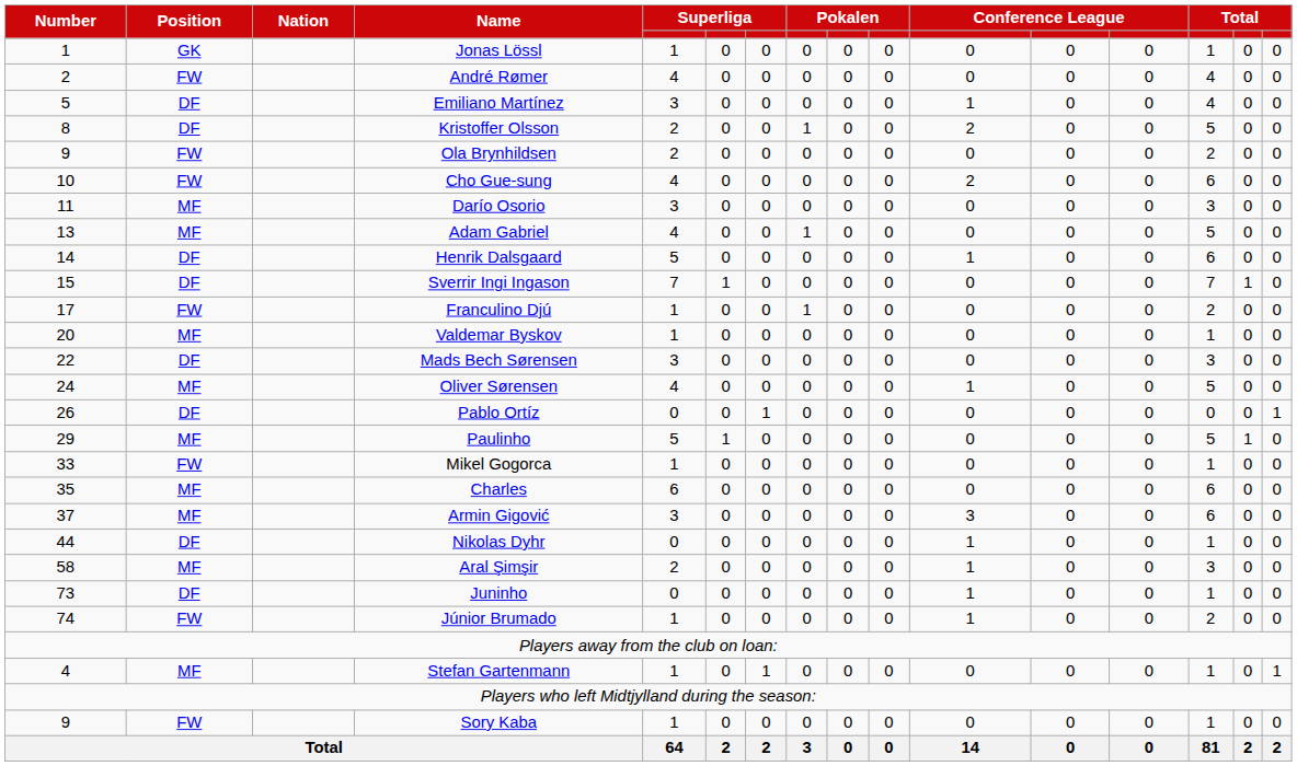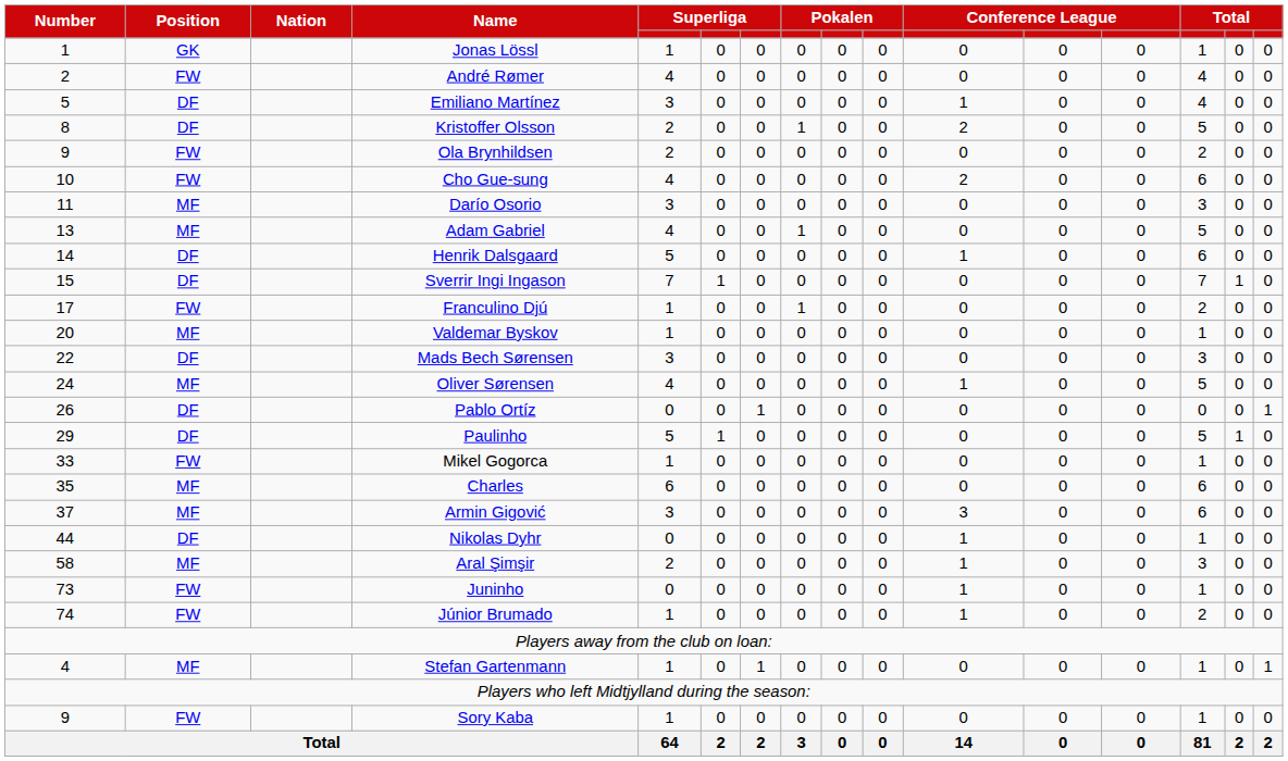 <table class="wikitable sortable" style="text-align:center; width:100%">
 <tr>
 <th rowspan=2 style=background-color:#cc0609;color:#FFFFFF>Number</th>
 <th rowspan=2 style=background-color:#cc0609;color:#FFFFFF>Position</th>
 <th rowspan=2 style=background-color:#cc0609;color:#FFFFFF>Nation</th>
 <th rowspan=2 style=background-color:#cc0609;color:#FFFFFF>Name</th>
 <th colspan=3 style=background:#cc0609;color:#FFFFFF>Superliga</th>
 <th colspan=3 style=background:#cc0609;color:#FFFFFF>Pokalen</th>
 <th colspan=3 style=background:#cc0609;color:#FFFFFF>Conference League</th>
 <th colspan=3 style=background:#cc0609;color:#FFFFFF>Total</th>
 </tr>
 <tr>
 <th style=background-color:#cc0609;color:#FFFFFF></th>
 <th style=background-color:#cc0609;color:#FFFFFF></th>
 <th style=background-color:#cc0609;color:#FFFFFF></th>
 <th style=background-color:#cc0609;color:#FFFFFF></th>
 <th style=background-color:#cc0609;color:#FFFFFF></th>
 <th style=background-color:#cc0609;color:#FFFFFF></th>
 <th style=background-color:#cc0609;color:#FFFFFF></th>
 <th style=background-color:#cc0609;color:#FFFFFF></th>
 <th style=background-color:#cc0609;color:#FFFFFF></th>
 <th style=background-color:#cc0609;color:#FFFFFF></th>
 <th style=background-color:#cc0609;color:#FFFFFF></th>
 <th style=background-color:#cc0609;color:#FFFFFF></th>
 </tr>
 <tr>
 <td>1</td>
 <td><a href='#'>GK</a></td>
 <td></td>
 <td><a href='#'>Jonas Lössl</a></td>
 <td>1</td>
 <td>0</td>
 <td>0</td>
 <td>0</td>
 <td>0</td>
 <td>0</td>
 <td>0</td>
 <td>0</td>
 <td>0</td>
 <td>1</td>
 <td>0</td>
 <td>0</td>
 </tr>
 <tr>
 <td>2</td>
 <td><a href='#'>FW</a></td>
 <td></td>
 <td><a href='#'>André Rømer</a></td>
 <td>4</td>
 <td>0</td>
 <td>0</td>
 <td>0</td>
 <td>0</td>
 <td>0</td>
 <td>0</td>
 <td>0</td>
 <td>0</td>
 <td>4</td>
 <td>0</td>
 <td>0</td>
 </tr>
 <tr>
 <td>5</td>
 <td><a href='#'>DF</a></td>
 <td></td>
 <td><a href='#'>Emiliano Martínez</a></td>
 <td>3</td>
 <td>0</td>
 <td>0</td>
 <td>0</td>
 <td>0</td>
 <td>0</td>
 <td>1</td>
 <td>0</td>
 <td>0</td>
 <td>4</td>
 <td>0</td>
 <td>0</td>
 </tr>
 <tr>
 <td>8</td>
 <td><a href='#'>DF</a></td>
 <td></td>
 <td><a href='#'>Kristoffer Olsson</a></td>
 <td>2</td>
 <td>0</td>
 <td>0</td>
 <td>1</td>
 <td>0</td>
 <td>0</td>
 <td>2</td>
 <td>0</td>
 <td>0</td>
 <td>5</td>
 <td>0</td>
 <td>0</td>
 </tr>
 <tr>
 <td>9</td>
 <td><a href='#'>FW</a></td>
 <td></td>
 <td><a href='#'>Ola Brynhildsen</a></td>
 <td>2</td>
 <td>0</td>
 <td>0</td>
 <td>0</td>
 <td>0</td>
 <td>0</td>
 <td>0</td>
 <td>0</td>
 <td>0</td>
 <td>2</td>
 <td>0</td>
 <td>0</td>
 </tr>
 <tr>
 <td>10</td>
 <td><a href='#'>FW</a></td>
 <td></td>
 <td><a href='#'>Cho Gue-sung</a></td>
 <td>4</td>
 <td>0</td>
 <td>0</td>
 <td>0</td>
 <td>0</td>
 <td>0</td>
 <td>2</td>
 <td>0</td>
 <td>0</td>
 <td>6</td>
 <td>0</td>
 <td>0</td>
 </tr>
 <tr>
 <td>11</td>
 <td><a href='#'>MF</a></td>
 <td></td>
 <td><a href='#'>Darío Osorio</a></td>
 <td>3</td>
 <td>0</td>
 <td>0</td>
 <td>0</td>
 <td>0</td>
 <td>0</td>
 <td>0</td>
 <td>0</td>
 <td>0</td>
 <td>3</td>
 <td>0</td>
 <td>0</td>
 </tr>
 <tr>
 <td>13</td>
 <td><a href='#'>MF</a></td>
 <td></td>
 <td><a href='#'>Adam Gabriel</a></td>
 <td>4</td>
 <td>0</td>
 <td>0</td>
 <td>1</td>
 <td>0</td>
 <td>0</td>
 <td>0</td>
 <td>0</td>
 <td>0</td>
 <td>5</td>
 <td>0</td>
 <td>0</td>
 </tr>
 <tr>
 <td>14</td>
 <td><a href='#'>DF</a></td>
 <td></td>
 <td><a href='#'>Henrik Dalsgaard</a></td>
 <td>5</td>
 <td>0</td>
 <td>0</td>
 <td>0</td>
 <td>0</td>
 <td>0</td>
 <td>1</td>
 <td>0</td>
 <td>0</td>
 <td>6</td>
 <td>0</td>
 <td>0</td>
 </tr>
 <tr>
 <td>15</td>
 <td><a href='#'>DF</a></td>
 <td></td>
 <td><a href='#'>Sverrir Ingi Ingason</a></td>
 <td>7</td>
 <td>1</td>
 <td>0</td>
 <td>0</td>
 <td>0</td>
 <td>0</td>
 <td>0</td>
 <td>0</td>
 <td>0</td>
 <td>7</td>
 <td>1</td>
 <td>0</td>
 </tr>
 <tr>
 <td>17</td>
 <td><a href='#'>FW</a></td>
 <td></td>
 <td><a href='#'>Franculino Djú</a></td>
 <td>1</td>
 <td>0</td>
 <td>0</td>
 <td>1</td>
 <td>0</td>
 <td>0</td>
 <td>0</td>
 <td>0</td>
 <td>0</td>
 <td>2</td>
 <td>0</td>
 <td>0</td>
 </tr>
 <tr>
 <td>20</td>
 <td><a href='#'>MF</a></td>
 <td></td>
 <td><a href='#'>Valdemar Byskov</a></td>
 <td>1</td>
 <td>0</td>
 <td>0</td>
 <td>0</td>
 <td>0</td>
 <td>0</td>
 <td>0</td>
 <td>0</td>
 <td>0</td>
 <td>1</td>
 <td>0</td>
 <td>0</td>
 </tr>
 <tr>
 <td>22</td>
 <td><a href='#'>DF</a></td>
 <td></td>
 <td><a href='#'>Mads Bech Sørensen</a></td>
 <td>3</td>
 <td>0</td>
 <td>0</td>
 <td>0</td>
 <td>0</td>
 <td>0</td>
 <td>0</td>
 <td>0</td>
 <td>0</td>
 <td>3</td>
 <td>0</td>
 <td>0</td>
 </tr>
 <tr>
 <td>24</td>
 <td><a href='#'>MF</a></td>
 <td></td>
 <td><a href='#'>Oliver Sørensen</a></td>
 <td>4</td>
 <td>0</td>
 <td>0</td>
 <td>0</td>
 <td>0</td>
 <td>0</td>
 <td>1</td>
 <td>0</td>
 <td>0</td>
 <td>5</td>
 <td>0</td>
 <td>0</td>
 </tr>
 <tr>
 <td>26</td>
 <td><a href='#'>DF</a></td>
 <td></td>
 <td><a href='#'>Pablo Ortíz</a></td>
 <td>0</td>
 <td>0</td>
 <td>1</td>
 <td>0</td>
 <td>0</td>
 <td>0</td>
 <td>0</td>
 <td>0</td>
 <td>0</td>
 <td>0</td>
 <td>0</td>
 <td>1</td>
 </tr>
 <tr>
 <td>29</td>
-<td><a href='#'>MF</a></td>
+<td><a href='#'>DF</a></td>
 <td></td>
 <td><a href='#'>Paulinho</a></td>
 <td>5</td>
 <td>1</td>
 <td>0</td>
 <td>0</td>
 <td>0</td>
 <td>0</td>
 <td>0</td>
 <td>0</td>
 <td>0</td>
 <td>5</td>
 <td>1</td>
 <td>0</td>
 </tr>
 <tr>
 <td>33</td>
 <td><a href='#'>FW</a></td>
 <td></td>
 <td>Mikel Gogorca</td>
 <td>1</td>
 <td>0</td>
 <td>0</td>
 <td>0</td>
 <td>0</td>
 <td>0</td>
 <td>0</td>
 <td>0</td>
 <td>0</td>
 <td>1</td>
 <td>0</td>
 <td>0</td>
 </tr>
 <tr>
 <td>35</td>
 <td><a href='#'>MF</a></td>
 <td></td>
 <td><a href='#'>Charles</a></td>
 <td>6</td>
 <td>0</td>
 <td>0</td>
 <td>0</td>
 <td>0</td>
 <td>0</td>
 <td>0</td>
 <td>0</td>
 <td>0</td>
 <td>6</td>
 <td>0</td>
 <td>0</td>
 </tr>
 <tr>
 <td>37</td>
 <td><a href='#'>MF</a></td>
 <td></td>
 <td><a href='#'>Armin Gigović</a></td>
 <td>3</td>
 <td>0</td>
 <td>0</td>
 <td>0</td>
 <td>0</td>
 <td>0</td>
 <td>3</td>
 <td>0</td>
 <td>0</td>
 <td>6</td>
 <td>0</td>
 <td>0</td>
 </tr>
 <tr>
 <td>44</td>
 <td><a href='#'>DF</a></td>
 <td></td>
 <td><a href='#'>Nikolas Dyhr</a></td>
 <td>0</td>
 <td>0</td>
 <td>0</td>
 <td>0</td>
 <td>0</td>
 <td>0</td>
 <td>1</td>
 <td>0</td>
 <td>0</td>
 <td>1</td>
 <td>0</td>
 <td>0</td>
 </tr>
 <tr>
 <td>58</td>
 <td><a href='#'>MF</a></td>
 <td></td>
 <td><a href='#'>Aral Şimşir</a></td>
 <td>2</td>
 <td>0</td>
 <td>0</td>
 <td>0</td>
 <td>0</td>
 <td>0</td>
 <td>1</td>
 <td>0</td>
 <td>0</td>
 <td>3</td>
 <td>0</td>
 <td>0</td>
 </tr>
 <tr>
 <td>73</td>
-<td><a href='#'>DF</a></td>
+<td><a href='#'>FW</a></td>
 <td></td>
 <td><a href='#'>Juninho</a></td>
 <td>0</td>
 <td>0</td>
 <td>0</td>
 <td>0</td>
 <td>0</td>
 <td>0</td>
 <td>1</td>
 <td>0</td>
 <td>0</td>
 <td>1</td>
 <td>0</td>
 <td>0</td>
 </tr>
 <tr>
 <td>74</td>
 <td><a href='#'>FW</a></td>
 <td></td>
 <td><a href='#'>Júnior Brumado</a></td>
 <td>1</td>
 <td>0</td>
 <td>0</td>
 <td>0</td>
 <td>0</td>
 <td>0</td>
 <td>1</td>
 <td>0</td>
 <td>0</td>
 <td>2</td>
 <td>0</td>
 <td>0</td>
 </tr>
 <tr>
 <td colspan="16"><em>Players away from the club on loan:</em></td>
 </tr>
 <tr>
 <td>4</td>
 <td><a href='#'>MF</a></td>
 <td></td>
 <td><a href='#'>Stefan Gartenmann</a></td>
 <td>1</td>
 <td>0</td>
 <td>1</td>
 <td>0</td>
 <td>0</td>
 <td>0</td>
 <td>0</td>
 <td>0</td>
 <td>0</td>
 <td>1</td>
 <td>0</td>
 <td>1</td>
 </tr>
 <tr>
 <td colspan="16"><em>Players who left Midtjylland during the season:</em></td>
 </tr>
 <tr>
 <td>9</td>
 <td><a href='#'>FW</a></td>
 <td></td>
 <td><a href='#'>Sory Kaba</a></td>
 <td>1</td>
 <td>0</td>
 <td>0</td>
 <td>0</td>
 <td>0</td>
 <td>0</td>
 <td>0</td>
 <td>0</td>
 <td>0</td>
 <td>1</td>
 <td>0</td>
 <td>0</td>
 </tr>
 <tr>
 <th colspan=4>Total</th>
 <th>64</th>
 <th>2</th>
 <th>2</th>
 <th>3</th>
 <th>0</th>
 <th>0</th>
 <th>14</th>
 <th>0</th>
 <th>0</th>
 <th>81</th>
 <th>2</th>
 <th>2</th>
 </tr>
 </table>
